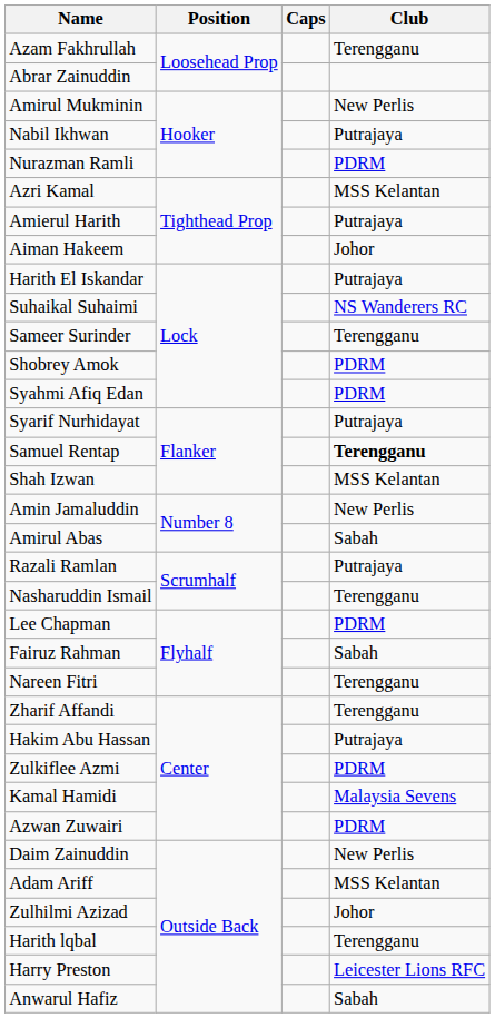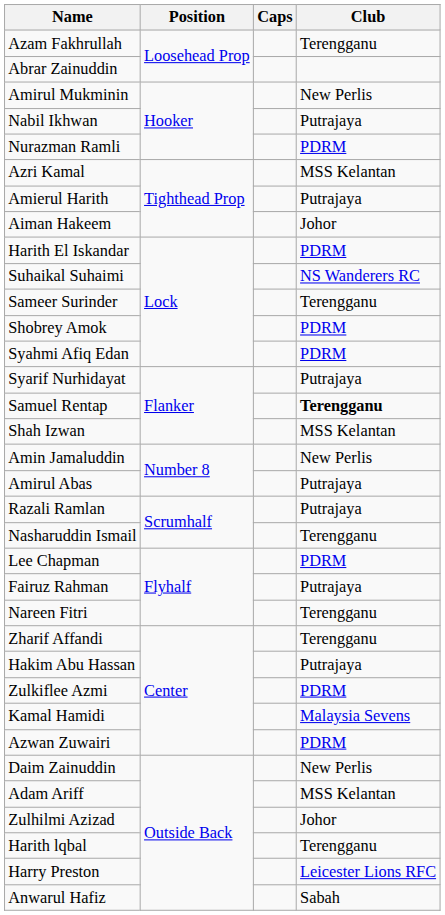 <table class="wikitable">
 <tr>
 <th>Name</th>
 <th>Position</th>
 <th>Caps</th>
 <th>Club</th>
 </tr>
 <tr>
 <td>Azam Fakhrullah</td>
 <td rowspan="2"><a href='#'>Loosehead Prop</a></td>
 <td></td>
 <td> Terengganu</td>
 </tr>
 <tr>
 <td>Abrar Zainuddin</td>
 <td></td>
 <td></td>
 </tr>
 <tr>
 <td>Amirul Mukminin</td>
 <td rowspan="3"><a href='#'>Hooker</a></td>
 <td></td>
 <td> New Perlis</td>
 </tr>
 <tr>
 <td>Nabil Ikhwan</td>
 <td></td>
 <td> Putrajaya</td>
 </tr>
 <tr>
 <td>Nurazman Ramli</td>
 <td></td>
 <td> <a href='#'>PDRM</a></td>
 </tr>
 <tr>
 <td>Azri Kamal</td>
 <td rowspan="3"><a href='#'>Tighthead Prop</a></td>
 <td></td>
 <td> MSS Kelantan</td>
 </tr>
 <tr>
 <td>Amierul Harith</td>
 <td></td>
 <td> Putrajaya</td>
 </tr>
 <tr>
 <td>Aiman Hakeem</td>
 <td></td>
 <td> Johor</td>
 </tr>
 <tr>
 <td>Harith El Iskandar</td>
 <td rowspan="5"><a href='#'>Lock</a></td>
 <td></td>
-<td> Putrajaya</td>
+<td> <a href='#'>PDRM</a></td>
 </tr>
 <tr>
 <td>Suhaikal Suhaimi</td>
 <td></td>
 <td> <a href='#'>NS Wanderers RC</a></td>
 </tr>
 <tr>
 <td>Sameer Surinder</td>
 <td></td>
 <td> Terengganu</td>
 </tr>
 <tr>
 <td>Shobrey Amok</td>
 <td></td>
 <td> <a href='#'>PDRM</a></td>
 </tr>
 <tr>
 <td>Syahmi Afiq Edan</td>
 <td></td>
 <td> <a href='#'>PDRM</a></td>
 </tr>
 <tr>
 <td>Syarif Nurhidayat</td>
 <td rowspan="3"><a href='#'>Flanker</a></td>
 <td></td>
 <td> Putrajaya</td>
 </tr>
 <tr>
 <td>Samuel Rentap</td>
 <td></td>
 <td><strong> Terengganu</strong></td>
 </tr>
 <tr>
 <td>Shah Izwan</td>
 <td></td>
 <td> MSS Kelantan</td>
 </tr>
 <tr>
 <td>Amin Jamaluddin</td>
 <td rowspan="2"><a href='#'>Number 8</a></td>
 <td></td>
 <td> New Perlis</td>
 </tr>
 <tr>
 <td>Amirul Abas</td>
 <td></td>
-<td> Sabah</td>
+<td> Putrajaya</td>
 </tr>
 <tr>
 <td>Razali Ramlan</td>
 <td rowspan="2"><a href='#'>Scrumhalf</a></td>
 <td></td>
 <td> Putrajaya</td>
 </tr>
 <tr>
 <td>Nasharuddin Ismail</td>
 <td></td>
 <td> Terengganu</td>
 </tr>
 <tr>
 <td>Lee Chapman</td>
 <td rowspan="3"><a href='#'>Flyhalf</a></td>
 <td></td>
 <td> <a href='#'>PDRM</a></td>
 </tr>
 <tr>
 <td>Fairuz Rahman</td>
 <td></td>
-<td> Sabah</td>
+<td> Putrajaya</td>
 </tr>
 <tr>
 <td>Nareen Fitri</td>
 <td></td>
 <td> Terengganu</td>
 </tr>
 <tr>
 <td>Zharif Affandi</td>
 <td rowspan="5"><a href='#'>Center</a></td>
 <td></td>
 <td> Terengganu</td>
 </tr>
 <tr>
 <td>Hakim Abu Hassan</td>
 <td></td>
 <td> Putrajaya</td>
 </tr>
 <tr>
 <td>Zulkiflee Azmi</td>
 <td></td>
 <td> <a href='#'>PDRM</a></td>
 </tr>
 <tr>
 <td>Kamal Hamidi</td>
 <td></td>
 <td> <a href='#'>Malaysia Sevens</a></td>
 </tr>
 <tr>
 <td>Azwan Zuwairi</td>
 <td></td>
 <td> <a href='#'>PDRM</a></td>
 </tr>
 <tr>
 <td>Daim Zainuddin</td>
 <td rowspan="6"><a href='#'>Outside Back</a></td>
 <td></td>
 <td> New Perlis</td>
 </tr>
 <tr>
 <td>Adam Ariff</td>
 <td></td>
 <td> MSS Kelantan</td>
 </tr>
 <tr>
 <td>Zulhilmi Azizad</td>
 <td></td>
 <td> Johor</td>
 </tr>
 <tr>
 <td>Harith lqbal</td>
 <td></td>
 <td> Terengganu</td>
 </tr>
 <tr>
 <td>Harry Preston</td>
 <td></td>
 <td> <a href='#'>Leicester Lions RFC</a></td>
 </tr>
 <tr>
 <td>Anwarul Hafiz</td>
 <td></td>
 <td> Sabah</td>
 </tr>
 </table>
